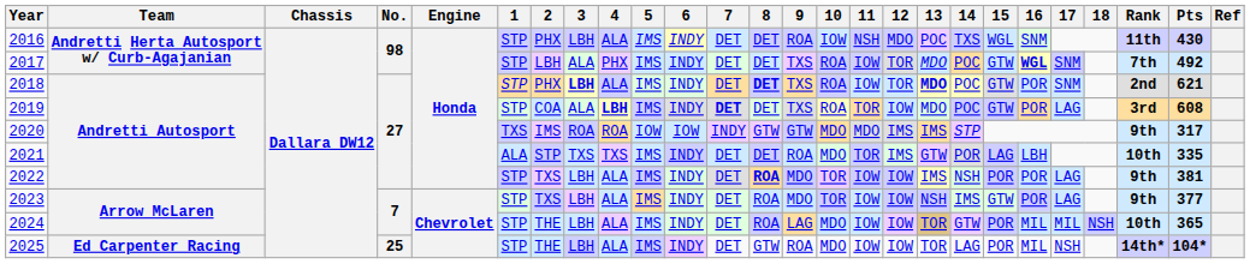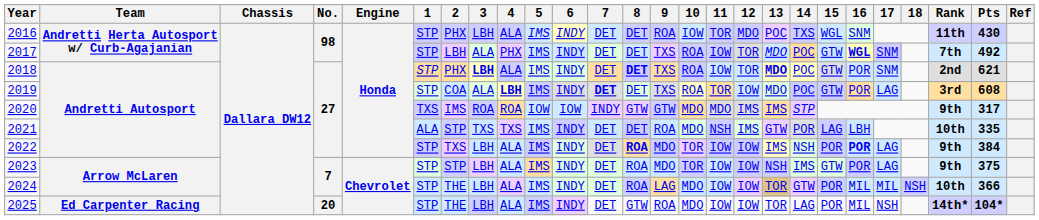 <table class="wikitable" style="text-align:center; font-size:85%">
 <tr>
 <th>Year</th>
 <th>Team</th>
 <th>Chassis</th>
 <th>No.</th>
 <th>Engine</th>
 <th>1</th>
 <th>2</th>
 <th>3</th>
 <th>4</th>
 <th>5</th>
 <th>6</th>
 <th>7</th>
 <th>8</th>
 <th>9</th>
 <th>10</th>
 <th>11</th>
 <th>12</th>
 <th>13</th>
 <th>14</th>
 <th>15</th>
 <th>16</th>
 <th>17</th>
 <th>18</th>
 <th>Rank</th>
 <th>Pts</th>
 <th>Ref</th>
 </tr>
 <tr>
 <td><a href='#'>2016</a></td>
 <th rowspan=2 nowrap><a href='#'>Andretti</a> <a href='#'>Herta Autosport</a> <br> w/ <a href='#'>Curb-Agajanian</a></th>
 <th rowspan=10 nowrap><a href='#'>Dallara DW12</a></th>
 <th rowspan=2>98</th>
 <th rowspan=7><a href='#'>Honda</a></th>
 <td style="background:#CFCFFF;"><a href='#'>STP</a><br></td>
 <td style="background:#CFCFFF;"><a href='#'>PHX</a><br></td>
 <td style="background:#CFCFFF;"><a href='#'>LBH</a><br></td>
 <td style="background:#CFCFFF;"><a href='#'>ALA</a><br></td>
 <td style="background:#CFEAFF;"><em><a href='#'>IMS</a></em><br></td>
 <td style="background:#FFFFBF;"><em><a href='#'>INDY</a></em><br></td>
 <td style="background:#CFEAFF;"><a href='#'>DET</a><br></td>
 <td style="background:#CFCFFF;"><a href='#'>DET</a><br></td>
 <td style="background:#CFCFFF;"><a href='#'>ROA</a><br></td>
 <td style="background:#CFEAFF;"><a href='#'>IOW</a><br></td>
-<td style="background:#CFCFFF;"><a href='#'>NSH</a><br></td>
+<td style="background:#CFCFFF;"><a href='#'>TOR</a><br></td>
 <td style="background:#CFCFFF;"><a href='#'>MDO</a><br></td>
 <td style="background:#EFCFFF;"><a href='#'>POC</a><br></td>
 <td style="background:#CFCFFF;"><a href='#'>TXS</a><br></td>
 <td style="background:#CFEAFF;"><a href='#'>WGL</a><br></td>
 <td style="background:#DFFFDF;"><a href='#'>SNM</a><br></td>
 <td colspan=2></td>
 <th style="background:#CFCFFF;">11th</th>
 <th style="background:#CFCFFF;">430</th>
 <th></th>
 </tr>
 <tr>
 <td><a href='#'>2017</a></td>
 <td style="background:#CFCFFF;"><a href='#'>STP</a><br></td>
 <td style="background:#EFCFFF;"><a href='#'>LBH</a><br></td>
 <td style="background:#DFFFDF;"><a href='#'>ALA</a><br></td>
 <td style="background:#EFCFFF;"><a href='#'>PHX</a><br></td>
 <td style="background:#CFEAFF;"><a href='#'>IMS</a><br></td>
 <td style="background:#CFEAFF;"><a href='#'>INDY</a><br></td>
 <td style="background:#DFFFDF;"><a href='#'>DET</a><br></td>
 <td style="background:#CFEAFF;"><a href='#'>DET</a><br></td>
 <td style="background:#EFCFFF;"><a href='#'>TXS</a><br></td>
 <td style="background:#CFCFFF;"><a href='#'>ROA</a><br></td>
 <td style="background:#CFCFFF;"><a href='#'>IOW</a><br></td>
 <td style="background:#dfdfdf;"><a href='#'>TOR</a><br></td>
 <td style="background:#CFEAFF;"><em><a href='#'>MDO</a></em><br></td>
 <td style="background:#FFDF9F;"><a href='#'>POC</a><br></td>
 <td style="background:#CFEAFF;"><a href='#'>GTW</a><br></td>
 <td style="background:#FFFFBF;"><strong><a href='#'>WGL</a></strong><br></td>
 <td style="background:#CFCFFF;"><a href='#'>SNM</a><br></td>
 <td></td>
 <th style="background:#CFEAFF;">7th</th>
 <th style="background:#CFEAFF;">492</th>
 <th></th>
 </tr>
 <tr>
 <td><a href='#'>2018</a></td>
 <th rowspan=5 nowrap><a href='#'>Andretti Autosport</a></th>
 <th rowspan=5>27</th>
 <td style="background:#FFDF9F;"><em><a href='#'>STP</a></em><br></td>
 <td style="background:#FFDF9F;"><a href='#'>PHX</a><br></td>
 <td style="background:#FFFFBF;"><strong><a href='#'>LBH</a></strong><br></td>
 <td style="background:#CFCFFF;"><a href='#'>ALA</a><br></td>
 <td style="background:#DFFFDF;"><a href='#'>IMS</a><br></td>
 <td style="background:#DFFFDF;"><a href='#'>INDY</a><br></td>
 <td style="background:#FFDF9F;"><a href='#'>DET</a><br></td>
 <td style="background:#CFCFFF;"><strong><a href='#'>DET</a></strong><br></td>
 <td style="background:#FFDF9F;"><a href='#'>TXS</a><br></td>
 <td style="background:#CFCFFF;"><a href='#'>ROA</a><br></td>
 <td style="background:#CFEAFF;"><a href='#'>IOW</a><br></td>
 <td style="background:#CFEAFF;"><a href='#'>TOR</a><br></td>
 <td style="background:#FFFFBF;"><strong><a href='#'>MDO</a></strong><br></td>
 <td style="background:#FFFFBF;"><a href='#'>POC</a><br></td>
 <td style="background:#DFDFDF;"><a href='#'>GTW</a><br></td>
 <td style="background:#CFEAFF;"><a href='#'>POR</a><br></td>
 <td style="background:#CFEAFF;"><a href='#'>SNM</a><br></td>
 <td></td>
 <th style="background:#DFDFDF;">2nd</th>
 <th style="background:#DFDFDF;">621</th>
 <th></th>
 </tr>
 <tr>
 <td><a href='#'>2019</a></td>
 <td style="background:#DFFFDF;"><a href='#'>STP</a><br></td>
 <td style="background:#CFEAFF;"><a href='#'>COA</a><br></td>
 <td style="background:#DFFFDF;"><a href='#'>ALA</a><br></td>
 <td style="background:#FFFFBF;"><strong><a href='#'>LBH</a></strong><br></td>
 <td style="background:#CFCFFF;"><a href='#'>IMS</a><br></td>
 <td style="background:#DFDFDF;"><a href='#'>INDY</a><br></td>
 <td style="background:#DFDFDF;"><strong><a href='#'>DET</a></strong><br></td>
 <td style="background:#DFFFDF;"><a href='#'>DET</a><br></td>
 <td style="background:#DFDFDF;"><a href='#'>TXS</a><br></td>
 <td style="background:#FFFFBF;"><a href='#'>ROA</a><br></td>
 <td style="background:#FFDF9F;"><a href='#'>TOR</a><br></td>
 <td style="background:#CFEAFF;"><a href='#'>IOW</a><br></td>
 <td style="background:#DFFFDF;"><a href='#'>MDO</a><br></td>
 <td style="background:#CFCFFF;"><a href='#'>POC</a><br></td>
 <td style="background:#CFCFFF;"><a href='#'>GTW</a><br></td>
 <td style="background:#FFDF9F;"><a href='#'>POR</a><br></td>
 <td style="background:#CFEAFF;"><a href='#'>LAG</a><br></td>
 <td></td>
 <th style="background:#FFDF9F;">3rd</th>
 <th style="background:#FFDF9F;">608</th>
 <th></th>
 </tr>
 <tr>
 <td><a href='#'>2020</a></td>
 <td style="background:#CFCFFF;"><a href='#'>TXS</a><br></td>
 <td style="background:#EFCFFF;"><a href='#'>IMS</a><br></td>
 <td style="background:#CFCFFF;"><a href='#'>ROA</a><br></td>
 <td style="background:#FFDF9F;"><a href='#'>ROA</a><br></td>
 <td style="background:#CFEAFF;"><a href='#'>IOW</a><br></td>
 <td style="background:#CFEAFF;"><a href='#'>IOW</a><br></td>
 <td style="background:#EFCFFF;"><a href='#'>INDY</a><br></td>
 <td style="background:#EFCFFF;"><a href='#'>GTW</a><br></td>
 <td style="background:#CFCFFF;"><a href='#'>GTW</a><br></td>
 <td style="background:#FFDF9F;"><a href='#'>MDO</a><br></td>
 <td style="background:#DFDFDF;"><a href='#'>MDO</a><br></td>
 <td style="background:#DFDFDF;"><a href='#'>IMS</a><br></td>
 <td style="background:#FFDF9F;"><a href='#'>IMS</a><br></td>
 <td style="background:#EFCFFF;"><a href='#'><em>STP</em></a><br></td>
 <td colspan=4></td>
 <th style="background:#CFEAFF;">9th</th>
 <th style="background:#CFEAFF;">317</th>
 <th></th>
 </tr>
 <tr>
 <td><a href='#'>2021</a></td>
 <td style="background:#CFEAFF;"><a href='#'>ALA</a><br></td>
 <td style="background:#CFCFFF;"><a href='#'>STP</a><br></td>
 <td style="background:#CFEAFF;"><a href='#'>TXS</a><br></td>
 <td style="background:#EFCFFF;"><a href='#'>TXS</a><br></td>
 <td style="background:#CFEAFF;"><a href='#'>IMS</a><br></td>
 <td style="background:#CFCFFF;"><a href='#'>INDY</a><br></td>
 <td style="background:#CFEAFF;"><a href='#'>DET</a><br></td>
 <td style="background:#CFCFFF;"><a href='#'>DET</a><br></td>
 <td style="background:#CFEAFF;"><a href='#'>ROA</a><br></td>
 <td style="background:#DFFFDF;"><a href='#'>MDO</a><br></td>
-<td style="background:#CFCFFF;"><a href='#'>TOR</a><br></td>
+<td style="background:#CFCFFF;"><a href='#'>NSH</a><br></td>
 <td style="background:#DFFFDF;"><a href='#'>IMS</a><br></td>
 <td style="background:#EFCFFF;"><a href='#'>GTW</a><br></td>
 <td style="background:#DFDFDF;"><a href='#'>POR</a><br></td>
 <td style="background:#CFCFFF;"><a href='#'>LAG</a><br></td>
 <td style="background:#CFEAFF;"><a href='#'>LBH</a><br></td>
 <td colspan=2></td>
 <th style="background:#CFEAFF;">10th</th>
 <th style="background:#CFEAFF;">335</th>
 <th></th>
 </tr>
 <tr>
 <td><a href='#'>2022</a></td>
 <td style="background:#CFCFFF;"><a href='#'>STP</a><br></td>
 <td style="background:#EFCFFF;"><a href='#'>TXS</a><br></td>
 <td style="background:#CFEAFF;"><a href='#'>LBH</a><br></td>
 <td style="background:#CFEAFF;"><a href='#'>ALA</a><br></td>
 <td style="background:#CFCFFF;"><a href='#'>IMS</a><br></td>
 <td style="background:#DFFFDF;"><a href='#'>INDY</a><br></td>
 <td style="background:#DFDFDF;"><a href='#'>DET</a><br></td>
 <td style="background:#FFDF9F;"><strong><a href='#'>ROA</a></strong><br></td>
 <td style="background:#CFCFFF;"><a href='#'>MDO</a><br></td>
 <td style="background:#EFCFFF;"><a href='#'>TOR</a><br></td>
 <td style="background:#CFCFFF;"><a href='#'>IOW</a><br></td>
 <td style="background:#CFCFFF;"><a href='#'>IOW</a><br></td>
 <td style="background:#FFFFBF;"><a href='#'>IMS</a><br></td>
 <td style="background:#DFFFDF;"><a href='#'>NSH</a><br></td>
 <td style="background:#CFCFFF;"><a href='#'>POR</a><br></td>
-<td style="background:#CFEAFF;"><a href='#'>POR</a><br></td>
+<td style="background:#CFEAFF;"><strong><a href='#'>POR</a><br></strong></td>
 <td style="background:#CFEAFF;"><a href='#'>LAG</a><br></td>
 <td></td>
 <th style="background:#CFEAFF;">9th</th>
-<th style="background:#CFEAFF;">381</th>
+<th style="background:#CFEAFF;">384</th>
 <th></th>
 </tr>
 <tr>
 <td><a href='#'>2023</a></td>
 <th rowspan=2 nowrap><a href='#'>Arrow McLaren</a></th>
 <th rowspan=2>7</th>
 <th rowspan=3><a href='#'>Chevrolet</a></th>
 <td style="background:#DFFFDF;"><a href='#'>STP</a><br></td>
-<td style="background:#CFCFFF;"><a href='#'>TXS</a><br></td>
+<td style="background:#CFCFFF;"><a href='#'>STP</a><br></td>
 <td style="background:#EFCFFF;"><a href='#'>LBH</a><br></td>
 <td style="background:#CFEAFF;"><a href='#'>ALA</a><br></td>
 <td style="background:#FFDF9F;"><a href='#'>IMS</a><br></td>
 <td style="background:#DFFFDF"><a href='#'>INDY</a><br></td>
 <td style="background:#DFFFDF;"><a href='#'>DET</a><br></td>
 <td style="background:#CFEAFF;"><a href='#'>ROA</a><br></td>
 <td style="background:#CFEAFF;"><a href='#'>MDO</a><br></td>
 <td style="background:#CFCFFF;"><a href='#'>TOR</a><br></td>
 <td style="background:#CFEAFF;"><a href='#'>IOW</a><br></td>
 <td style="background:#CFCFFF;"><a href='#'>IOW</a><br></td>
 <td style="background:#CFCFFF;"><a href='#'>NSH</a><br></td>
 <td style="background:#DFFFDF;"><a href='#'>IMS</a><br></td>
 <td style="background:#DFFFDF;"><a href='#'>GTW</a><br></td>
 <td style="background:#CFCFFF;"><a href='#'>POR</a><br></td>
 <td style="background:#CFEAFF;"><a href='#'>LAG</a><br></td>
 <td></td>
 <th style="background:#CFEAFF;">9th</th>
-<th style="background:#CFEAFF;">377</th>
+<th style="background:#CFEAFF;">375</th>
 <th></th>
 </tr>
 <tr>
 <td><a href='#'>2024</a></td>
 <td style="background:#CFEAFF;"><a href='#'>STP</a><br></td>
 <td style="background:#CFEAFF;"><a href='#'>THE</a><br></td>
 <td style="background:#CFEAFF;"><a href='#'>LBH</a><br></td>
 <td style="background:#EFCFFF;"><a href='#'>ALA</a><br></td>
 <td style="background:#CFEAFF;"><a href='#'>IMS</a><br></td>
 <td style="background:#DFFFDF;"><a href='#'>INDY</a><br></td>
 <td style="background:#DFFFDF;"><a href='#'>DET</a><br></td>
 <td style="background:#CFCFFF;"><a href='#'>ROA</a><br></td>
 <td style="background:#FFDF9F;"><a href='#'>LAG</a><br></td>
 <td style="background:#CFEAFF;"><a href='#'>MDO</a><br></td>
 <td style="background:#CFEAFF;"><a href='#'>IOW</a><br></td>
 <td style="background:#EFCFFF;"><a href='#'>IOW</a><br></td>
 <td style="background:#DFC484;"><a href='#'>TOR</a><br></td>
 <td style="background:#EFCFFF;"><a href='#'>GTW</a><br></td>
 <td style="background:#CFCFFF;"><a href='#'>POR</a><br></td>
 <td style="background:#CFEAFF;"><a href='#'>MIL</a><br></td>
 <td style="background:#CFEAFF;"><a href='#'>MIL</a><br></td>
 <td style="background:#CFCFFF;"><a href='#'>NSH</a><br></td>
 <th style="background:#CFEAFF;">10th</th>
-<th style="background:#CFEAFF;">365</th>
+<th style="background:#CFEAFF;">366</th>
 <th></th>
 </tr>
 <tr>
 <td><a href='#'>2025</a></td>
 <th nowrap><a href='#'>Ed Carpenter Racing</a></th>
-<th>25</th>
+<th>20</th>
 <td style="background:#CFEAFF;"><a href='#'>STP</a><br></td>
 <td style="background:#CFEAFF;"><a href='#'>THE</a><br></td>
 <td style="background:#CFCFFF;"><a href='#'>LBH</a><br></td>
 <td style="background:#CFEAFF;"><a href='#'>ALA</a><br></td>
 <td style="background:#CFCFFF;"><a href='#'>IMS</a><br></td>
 <td style="background:#EFCFFF;"><a href='#'>INDY</a><br></td>
 <td style="background:#;"><a href='#'>DET</a><br></td>
 <td><a href='#'>GTW</a><br></td>
 <td><a href='#'>ROA</a><br></td>
 <td><a href='#'>MDO</a><br></td>
 <td><a href='#'>IOW</a><br></td>
 <td><a href='#'>IOW</a><br></td>
 <td><a href='#'>TOR</a><br></td>
 <td><a href='#'>LAG</a><br></td>
 <td><a href='#'>POR</a><br></td>
 <td><a href='#'>MIL</a><br></td>
 <td><a href='#'>NSH</a><br></td>
 <td></td>
 <th style="background:#CFCFFF;">14th*</th>
 <th style="background:#CFCFFF;">104*</th>
 <th></th>
 </tr>
 </table>
